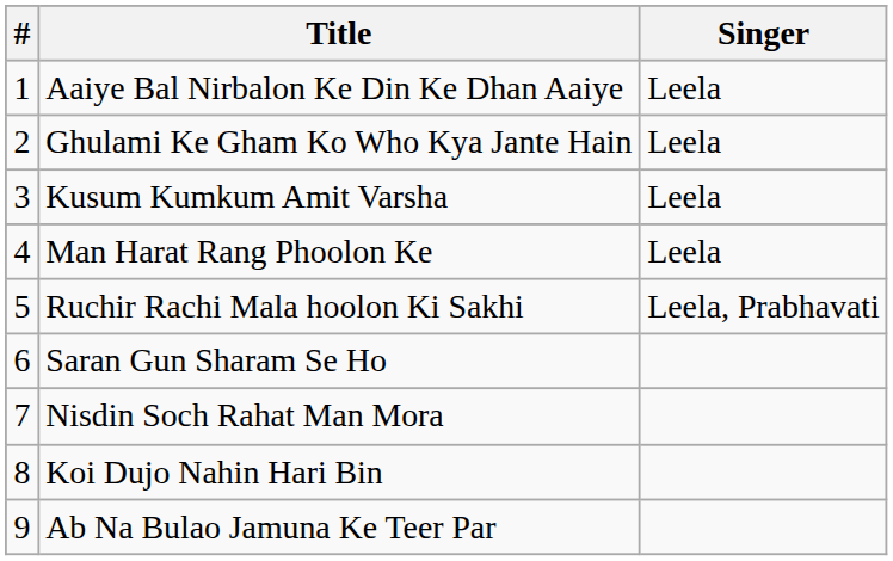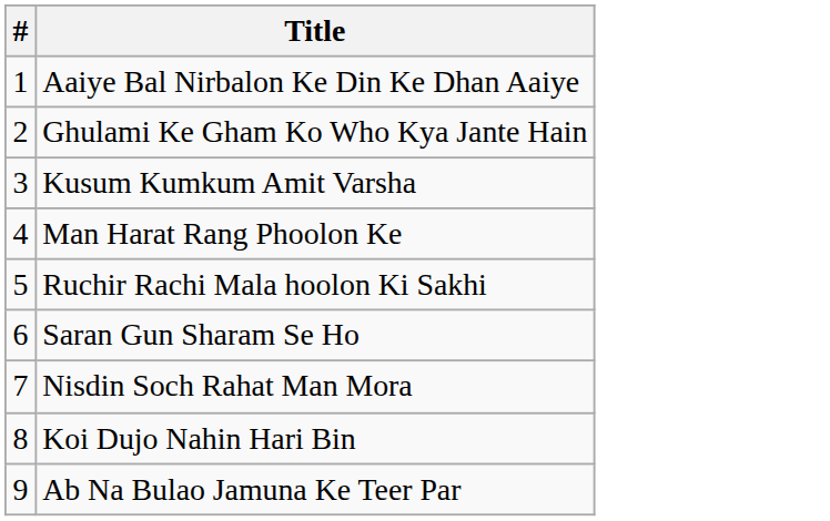 <table class="wikitable" style="font-size:95%;">
 <tr>
 <th>#</th>
 <th>Title</th>
-<th>Singer</th>
 </tr>
 <tr>
 <td>1</td>
 <td>Aaiye Bal Nirbalon Ke Din Ke Dhan Aaiye</td>
-<td>Leela</td>
 </tr>
 <tr>
 <td>2</td>
 <td>Ghulami Ke Gham Ko Who Kya Jante Hain</td>
-<td>Leela</td>
 </tr>
 <tr>
 <td>3</td>
 <td>Kusum Kumkum Amit Varsha</td>
-<td>Leela</td>
 </tr>
 <tr>
 <td>4</td>
 <td>Man Harat Rang Phoolon Ke</td>
-<td>Leela</td>
 </tr>
 <tr>
 <td>5</td>
 <td>Ruchir Rachi Mala hoolon Ki Sakhi</td>
-<td>Leela, Prabhavati</td>
 </tr>
 <tr>
 <td>6</td>
 <td>Saran Gun Sharam Se Ho</td>
-<td></td>
 </tr>
 <tr>
 <td>7</td>
 <td>Nisdin Soch Rahat Man Mora</td>
-<td></td>
 </tr>
 <tr>
 <td>8</td>
 <td>Koi Dujo Nahin Hari Bin</td>
-<td></td>
 </tr>
 <tr>
 <td>9</td>
 <td>Ab Na Bulao Jamuna Ke Teer Par</td>
-<td></td>
 </tr>
 </table>
